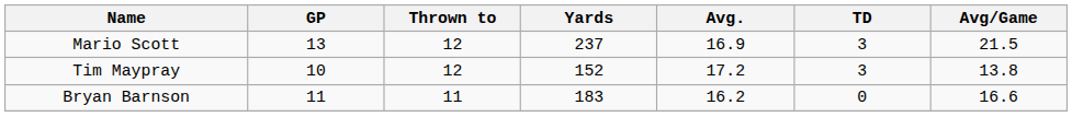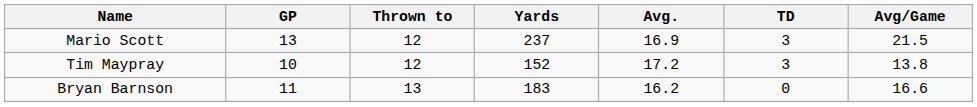 <table class="wikitable sortable">
 <tr>
 <th bgcolor="#DDDDFF" width="16%">Name</th>
 <th bgcolor="#DDDDFF" width="9%">GP</th>
 <th bgcolor="#DDDDFF" width="9%">Thrown to</th>
 <th bgcolor="#DDDDFF" width="9%">Yards</th>
 <th bgcolor="#DDDDFF" width="9%">Avg.</th>
 <th bgcolor="#DDDDFF" width="9%">TD</th>
 <th bgcolor="#DDDDFF" width="9%">Avg/Game</th>
 </tr>
 <tr align="center">
 <td>Mario Scott</td>
 <td>13</td>
 <td>12</td>
 <td>237</td>
 <td>16.9</td>
 <td>3</td>
 <td>21.5</td>
 </tr>
 <tr align="center">
 <td>Tim Maypray</td>
 <td>10</td>
 <td>12</td>
 <td>152</td>
 <td>17.2</td>
 <td>3</td>
 <td>13.8</td>
 </tr>
 <tr align="center">
 <td>Bryan Barnson</td>
 <td>11</td>
-<td>11</td>
+<td>13</td>
 <td>183</td>
 <td>16.2</td>
 <td>0</td>
 <td>16.6</td>
 </tr>
 <tr align="center">
 </tr>
 </table>
